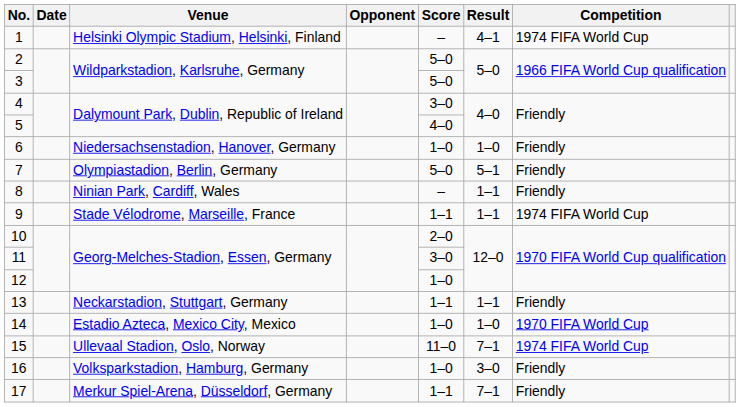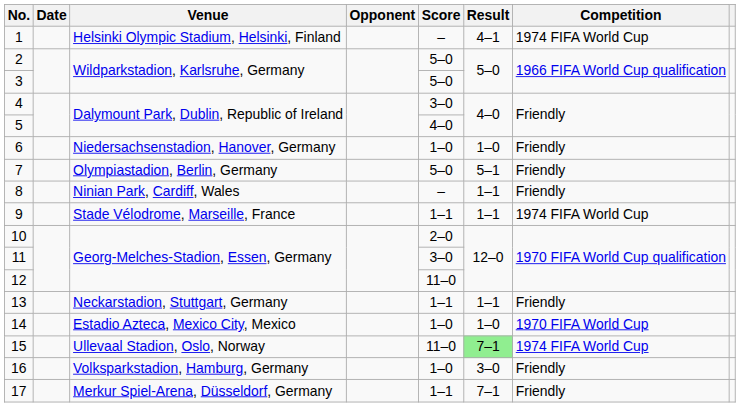 <table class="wikitable sortable">
 <tr>
 <th scope="col">No.</th>
 <th scope="col">Date</th>
 <th scope="col">Venue</th>
 <th scope="col">Opponent</th>
 <th scope="col">Score</th>
 <th scope="col">Result</th>
 <th scope="col">Competition</th>
 <th scope="col" class="unsortable"></th>
 </tr>
 <tr>
 <td style="text-align:center">1</td>
 <td></td>
 <td><a href='#'>Helsinki Olympic Stadium</a>, <a href='#'>Helsinki</a>, Finland</td>
 <td></td>
 <td style="text-align:center">–</td>
 <td style="text-align:center">4–1</td>
 <td>1974 FIFA World Cup</td>
 <td></td>
 </tr>
 <tr>
 <td style="text-align:center">2</td>
 <td rowspan="2"></td>
 <td rowspan="2"><a href='#'>Wildparkstadion</a>, <a href='#'>Karlsruhe</a>, Germany</td>
 <td rowspan="2"></td>
 <td style="text-align:center">5–0</td>
 <td rowspan="2" style="text-align:center">5–0</td>
 <td rowspan="2"><a href='#'>1966 FIFA World Cup qualification</a></td>
 <td rowspan="2"></td>
 </tr>
 <tr>
 <td style="text-align:center">3</td>
 <td style="text-align:center">5–0</td>
 </tr>
 <tr>
 <td style="text-align:center">4</td>
 <td rowspan="2"></td>
 <td rowspan="2"><a href='#'>Dalymount Park</a>, <a href='#'>Dublin</a>, Republic of Ireland</td>
 <td rowspan="2"></td>
 <td style="text-align:center">3–0</td>
 <td rowspan="2" style="text-align:center">4–0</td>
 <td rowspan="2">Friendly</td>
 <td rowspan="2"></td>
 </tr>
 <tr>
 <td style="text-align:center">5</td>
 <td style="text-align:center">4–0</td>
 </tr>
 <tr>
 <td style="text-align:center">6</td>
 <td></td>
 <td><a href='#'>Niedersachsenstadion</a>, <a href='#'>Hanover</a>, Germany</td>
 <td></td>
 <td style="text-align:center">1–0</td>
 <td style="text-align:center">1–0</td>
 <td>Friendly</td>
 <td></td>
 </tr>
 <tr>
 <td style="text-align:center">7</td>
 <td></td>
 <td><a href='#'>Olympiastadion</a>, <a href='#'>Berlin</a>, Germany</td>
 <td></td>
 <td style="text-align:center">5–0</td>
 <td style="text-align:center">5–1</td>
 <td>Friendly</td>
 <td></td>
 </tr>
 <tr>
 <td style="text-align:center">8</td>
 <td></td>
 <td><a href='#'>Ninian Park</a>, <a href='#'>Cardiff</a>, Wales</td>
 <td></td>
 <td style="text-align:center">–</td>
 <td style="text-align:center">1–1</td>
 <td>Friendly</td>
 <td></td>
 </tr>
 <tr>
 <td style="text-align:center">9</td>
 <td></td>
 <td><a href='#'>Stade Vélodrome</a>, <a href='#'>Marseille</a>, France</td>
 <td></td>
 <td style="text-align:center">1–1</td>
 <td style="text-align:center">1–1</td>
 <td>1974 FIFA World Cup</td>
 <td></td>
 </tr>
 <tr>
 <td style="text-align:center">10</td>
 <td rowspan="3"></td>
 <td rowspan="3"><a href='#'>Georg-Melches-Stadion</a>, <a href='#'>Essen</a>, Germany</td>
 <td rowspan="3"></td>
 <td style="text-align:center">2–0</td>
 <td rowspan="3" style="text-align:center">12–0</td>
 <td rowspan="3"><a href='#'>1970 FIFA World Cup qualification</a></td>
 <td rowspan="3"></td>
 </tr>
 <tr>
 <td style="text-align:center">11</td>
 <td style="text-align:center">3–0</td>
 </tr>
 <tr>
 <td style="text-align:center">12</td>
-<td style="text-align:center">1–0</td>
+<td style="text-align:center">11–0</td>
 </tr>
 <tr>
 <td style="text-align:center">13</td>
 <td></td>
 <td><a href='#'>Neckarstadion</a>, <a href='#'>Stuttgart</a>, Germany</td>
 <td></td>
 <td style="text-align:center">1–1</td>
 <td style="text-align:center">1–1</td>
 <td>Friendly</td>
 <td></td>
 </tr>
 <tr>
 <td style="text-align:center">14</td>
 <td></td>
 <td><a href='#'>Estadio Azteca</a>, <a href='#'>Mexico City</a>, Mexico</td>
 <td></td>
 <td style="text-align:center">1–0</td>
 <td style="text-align:center">1–0</td>
 <td><a href='#'>1970 FIFA World Cup</a></td>
 <td></td>
 </tr>
 <tr>
 <td style="text-align:center">15</td>
 <td></td>
 <td><a href='#'>Ullevaal Stadion</a>, <a href='#'>Oslo</a>, Norway</td>
 <td></td>
 <td style="text-align:center">11–0</td>
-<td style="text-align:center">7–1</td>
+<td style="background: lightgreen; text-align:center">7–1</td>
 <td><a href='#'>1974 FIFA World Cup</a></td>
 <td></td>
 </tr>
 <tr>
 <td style="text-align:center">16</td>
 <td></td>
 <td><a href='#'>Volksparkstadion</a>, <a href='#'>Hamburg</a>, Germany</td>
 <td></td>
 <td style="text-align:center">1–0</td>
 <td style="text-align:center">3–0</td>
 <td>Friendly</td>
 <td></td>
 </tr>
 <tr>
 <td style="text-align:center">17</td>
 <td></td>
 <td><a href='#'>Merkur Spiel-Arena</a>, <a href='#'>Düsseldorf</a>, Germany</td>
 <td></td>
 <td style="text-align:center">1–1</td>
 <td style="text-align:center">7–1</td>
 <td>Friendly</td>
 <td></td>
 </tr>
 </table>
